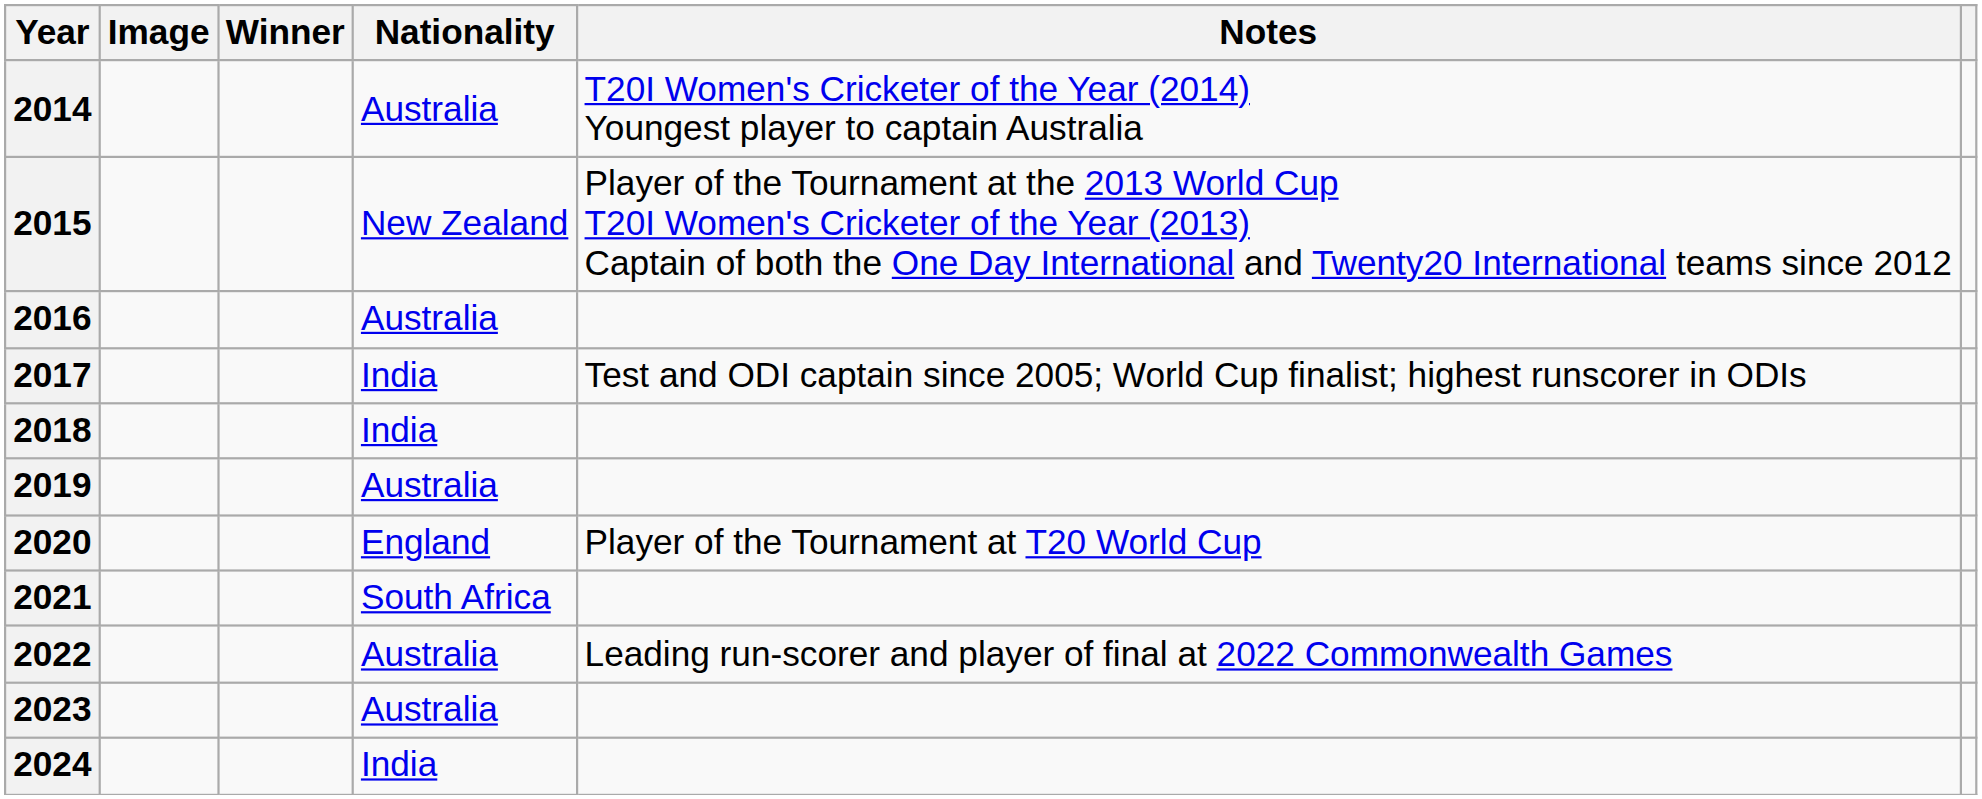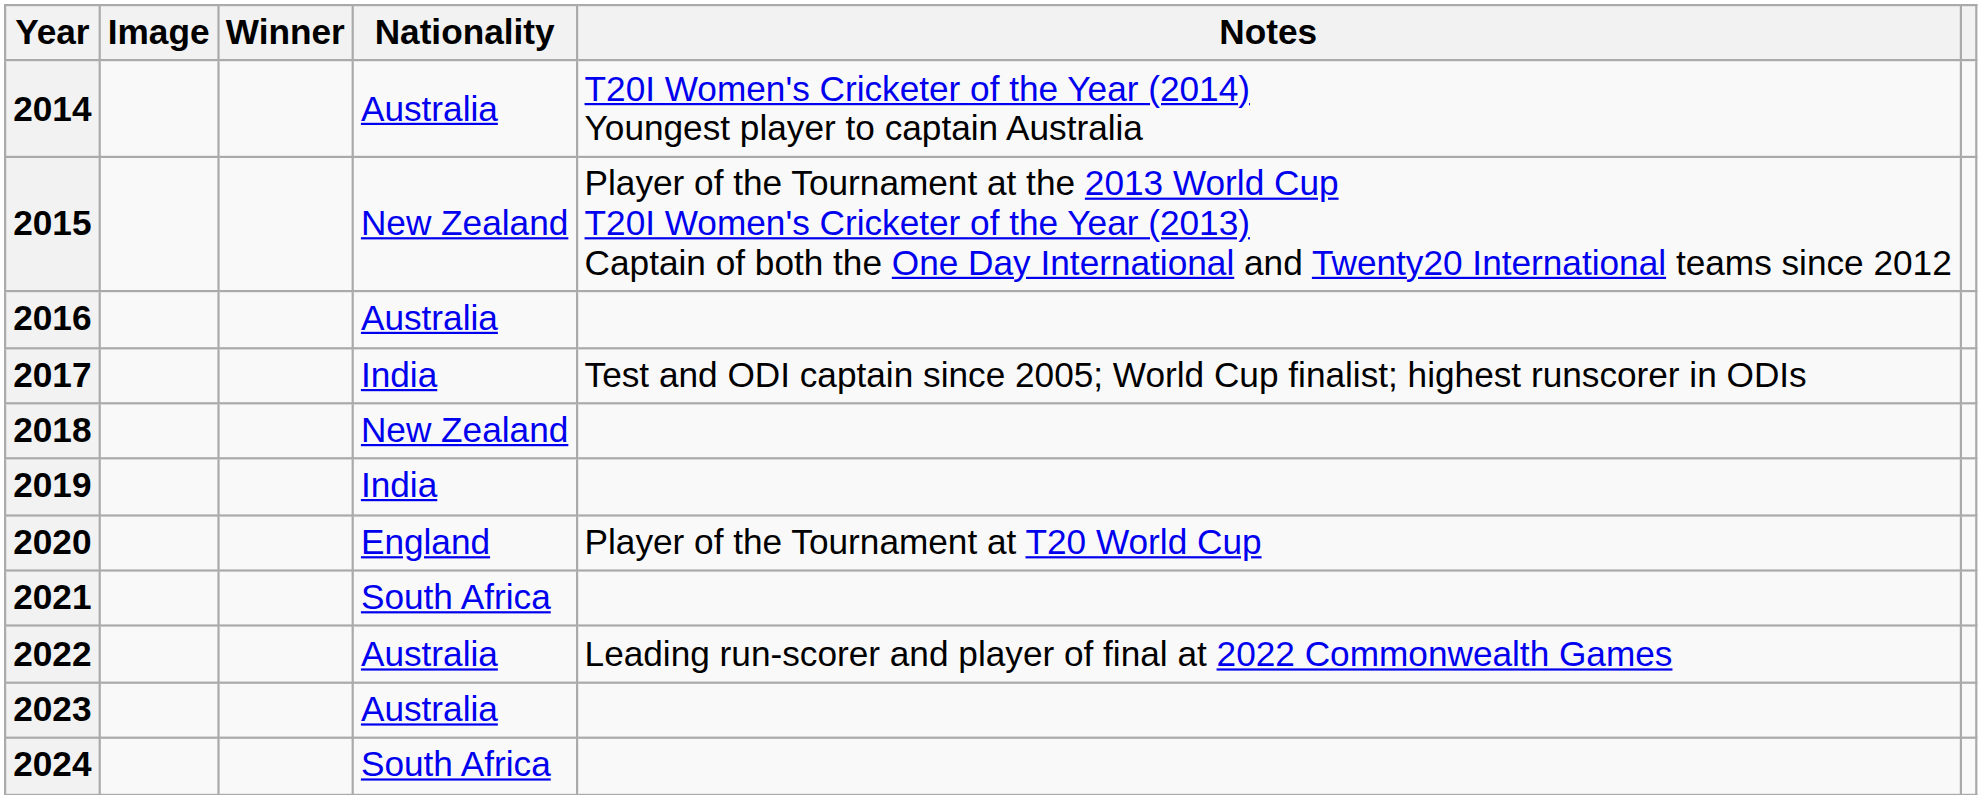 <table class="sortable wikitable">
 <tr>
 <th scope="col">Year</th>
 <th scope="col" class="unsortable">Image</th>
 <th scope="col">Winner</th>
 <th scope="col">Nationality</th>
 <th scope="col" class="unsortable">Notes</th>
 <th scope="col" class="unsortable"></th>
 </tr>
 <tr>
 <th scope="row">2014</th>
 <td></td>
 <td></td>
 <td><a href='#'>Australia</a></td>
 <td><a href='#'>T20I Women's Cricketer of the Year (2014)</a><br>Youngest player to captain Australia</td>
 <td></td>
 </tr>
 <tr>
 <th scope="row">2015</th>
 <td></td>
 <td></td>
 <td><a href='#'>New Zealand</a></td>
 <td>Player of the Tournament at the <a href='#'>2013 World Cup</a> <br><a href='#'>T20I Women's Cricketer of the Year (2013)</a><br>Captain of both the <a href='#'>One Day International</a> and <a href='#'>Twenty20 International</a> teams since 2012</td>
 <td></td>
 </tr>
 <tr>
 <th scope="row">2016</th>
 <td></td>
 <td></td>
 <td><a href='#'>Australia</a></td>
 <td></td>
 <td></td>
 </tr>
 <tr>
 <th scope="row">2017</th>
 <td></td>
 <td></td>
 <td><a href='#'>India</a></td>
 <td>Test and ODI captain since 2005; World Cup finalist; highest runscorer in ODIs</td>
 <td></td>
 </tr>
 <tr>
 <th scope="row">2018</th>
 <td></td>
 <td></td>
-<td><a href='#'>India</a></td>
+<td><a href='#'>New Zealand</a></td>
 <td></td>
 <td></td>
 </tr>
 <tr>
 <th scope="row">2019</th>
 <td></td>
 <td></td>
-<td><a href='#'>Australia</a></td>
+<td><a href='#'>India</a></td>
 <td></td>
 <td></td>
 </tr>
 <tr>
 <th scope="row">2020</th>
 <td></td>
 <td></td>
 <td><a href='#'>England</a></td>
 <td>Player of the Tournament at <a href='#'>T20 World Cup</a></td>
 <td></td>
 </tr>
 <tr>
 <th scope="row">2021</th>
 <td></td>
 <td></td>
 <td><a href='#'>South Africa</a></td>
 <td></td>
 <td></td>
 </tr>
 <tr>
 <th>2022</th>
 <td></td>
 <td></td>
 <td><a href='#'>Australia</a></td>
 <td>Leading run-scorer and player of final at <a href='#'>2022 Commonwealth Games</a></td>
 <td></td>
 </tr>
 <tr>
 <th>2023</th>
 <td></td>
 <td></td>
 <td><a href='#'>Australia</a></td>
 <td></td>
 <td></td>
 </tr>
 <tr>
 <th>2024</th>
 <td></td>
 <td></td>
-<td><a href='#'>India</a></td>
+<td><a href='#'>South Africa</a></td>
 <td></td>
 <td></td>
 </tr>
 </table>
